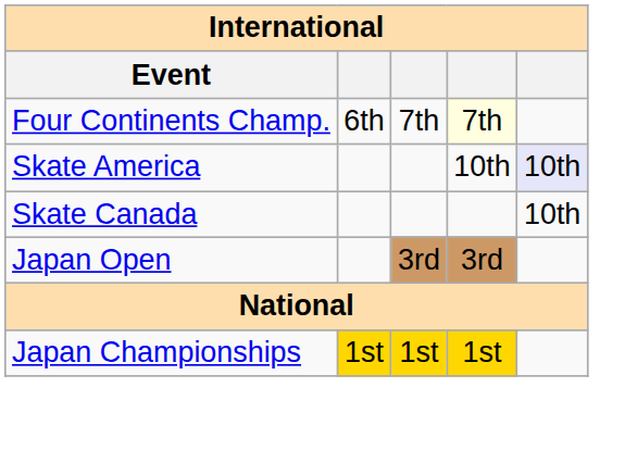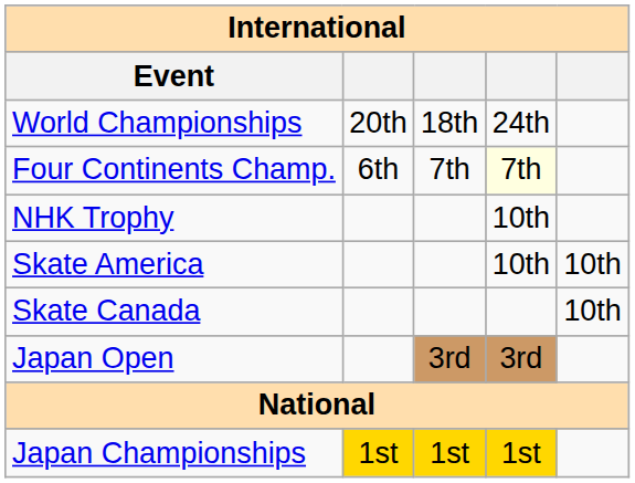 <table class="wikitable" style="text-align:center">
 <tr>
 <th style="background-color: #ffdead; " colspan=5 align=center>International</th>
 </tr>
 <tr>
 <th>Event</th>
 <th></th>
 <th></th>
 <th></th>
 <th></th>
 </tr>
 <tr>
+<td align=left><a href='#'>World Championships</a></td>
+<td>20th</td>
+<td>18th</td>
+<td>24th</td>
+<td></td>
+</tr>
+<tr>
 <td align=left><a href='#'>Four Continents Champ.</a></td>
 <td>6th</td>
 <td>7th</td>
 <td style="background: lightyellow;">7th</td>
 <td></td>
 </tr>
 <tr>
+<td align=left> <a href='#'>NHK Trophy</a></td>
+<td></td>
+<td></td>
+<td>10th</td>
+<td></td>
+</tr>
+<tr>
 <td align=left> <a href='#'>Skate America</a></td>
 <td></td>
 <td></td>
 <td>10th</td>
-<td style="background: lavender;">10th</td>
+<td>10th</td>
 </tr>
 <tr>
 <td align=left> <a href='#'>Skate Canada</a></td>
 <td></td>
 <td></td>
 <td></td>
 <td>10th</td>
 </tr>
 <tr>
 <td align=left><a href='#'>Japan Open</a></td>
 <td></td>
 <td bgcolor=cc9966>3rd</td>
 <td bgcolor=cc9966>3rd</td>
 <td></td>
 </tr>
 <tr>
 <th style="background-color: #ffdead; " colspan=5 align=center>National</th>
 </tr>
 <tr>
 <td align=left><a href='#'>Japan Championships</a></td>
 <td bgcolor=gold>1st</td>
 <td bgcolor=gold>1st</td>
 <td bgcolor=gold>1st</td>
 <td></td>
 </tr>
 </table>
